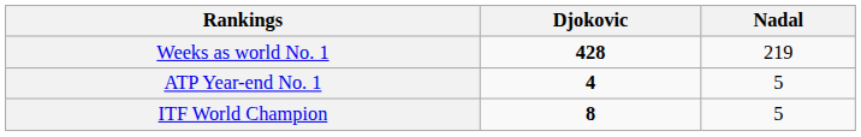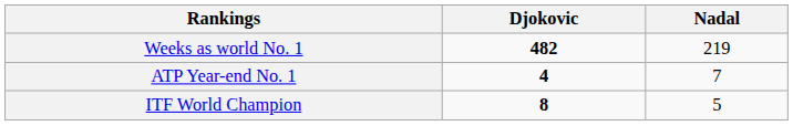 <table class=wikitable style="width:35%;text-align:center">
 <tr>
 <th>Rankings</th>
 <th>Djokovic</th>
 <th>Nadal</th>
 </tr>
 <tr>
 <td style="background:#F2F2F2"><a href='#'>Weeks as world No. 1</a></td>
-<td><strong>428</strong></td>
+<td><strong>482</strong></td>
 <td>219</td>
 </tr>
 <tr>
 <td style="background:#F2F2F2"><a href='#'>ATP Year-end No. 1</a></td>
 <td><strong>4</strong></td>
-<td>5</td>
+<td>7</td>
 </tr>
 <tr>
 <td style="background:#F2F2F2"><a href='#'>ITF World Champion</a></td>
 <td><strong>8</strong></td>
 <td>5</td>
 </tr>
 </table>
